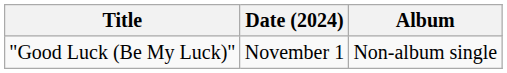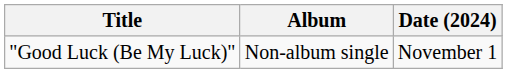 <table class="wikitable">
 <tr>
 <th>Title</th>
+<th>Album</th>
 <th>Date (2024)</th>
-<th>Album</th>
 </tr>
 <tr>
 <td>"Good Luck (Be My Luck)"</td>
+<td>Non-album single</td>
 <td>November 1</td>
-<td>Non-album single</td>
 </tr>
 </table>
